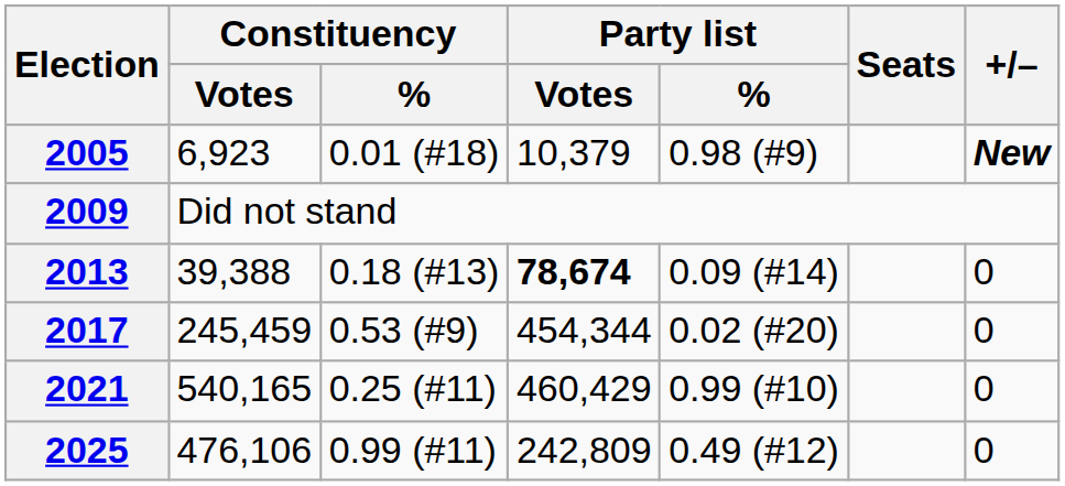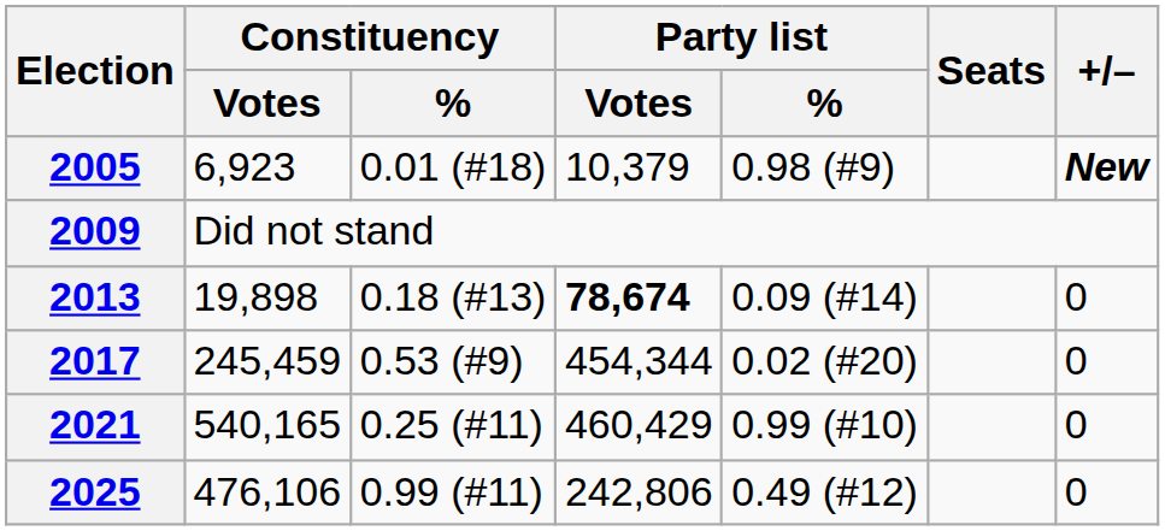 <table class="wikitable">
 <tr>
 <th rowspan="2">Election</th>
 <th colspan="2">Constituency</th>
 <th colspan="2">Party list</th>
 <th rowspan="2">Seats</th>
 <th rowspan="2">+/–</th>
 </tr>
 <tr>
 <th>Votes</th>
 <th>%</th>
 <th>Votes</th>
 <th>%</th>
 </tr>
 <tr>
 <th><a href='#'>2005</a></th>
 <td>6,923</td>
 <td>0.01 (#18)</td>
 <td>10,379</td>
 <td>0.98 (#9)</td>
 <td></td>
 <td><strong><em>New</em></strong></td>
 </tr>
 <tr>
 <th><a href='#'>2009</a></th>
 <td colspan="6">Did not stand</td>
 </tr>
 <tr>
 <th><a href='#'>2013</a></th>
-<td>39,388</td>
+<td>19,898</td>
 <td>0.18 (#13)</td>
 <td><strong>78,674</strong></td>
 <td>0.09 (#14)</td>
 <td></td>
 <td> 0</td>
 </tr>
 <tr>
 <th><a href='#'>2017</a></th>
 <td>245,459</td>
 <td>0.53 (#9)</td>
 <td>454,344</td>
 <td>0.02 (#20)</td>
 <td></td>
 <td> 0</td>
 </tr>
 <tr>
 <th><a href='#'>2021</a></th>
 <td>540,165</td>
 <td>0.25 (#11)</td>
 <td>460,429</td>
 <td>0.99 (#10)</td>
 <td></td>
 <td> 0</td>
 </tr>
 <tr>
 <th><a href='#'>2025</a></th>
 <td>476,106</td>
 <td>0.99 (#11)</td>
-<td>242,809</td>
+<td>242,806</td>
 <td>0.49 (#12)</td>
 <td></td>
 <td> 0</td>
 </tr>
 </table>
